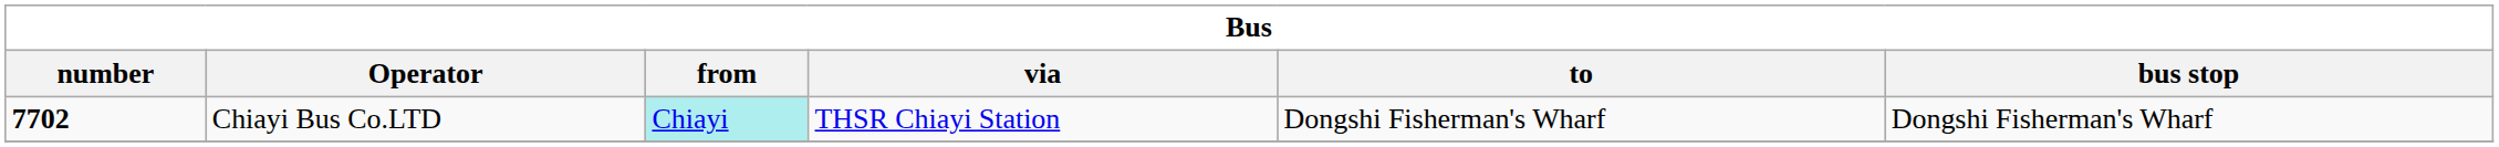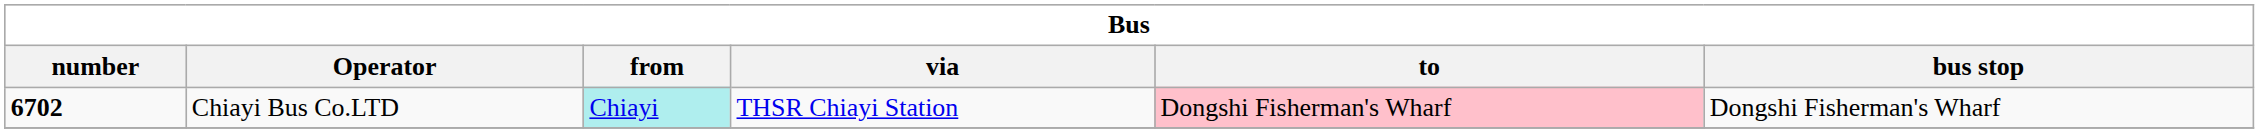 <table class="wikitable" width="70%" align="center">
 <tr align=center bgcolor=#FFFFFF>
 <td colspan=6><strong>Bus</strong></td>
 </tr>
 <tr>
 <th>number</th>
 <th>Operator</th>
 <th>from</th>
 <th>via</th>
 <th>to</th>
 <th>bus stop</th>
 </tr>
 <tr>
-<td><strong><span>7702</span></strong></td>
+<td><strong><span>6702</span></strong></td>
 <td>Chiayi Bus Co.LTD</td>
 <td style="background: paleturquoise;"><a href='#'>Chiayi</a></td>
 <td><a href='#'>THSR Chiayi Station</a></td>
-<td>Dongshi Fisherman's Wharf</td>
+<td style="background: pink;">Dongshi Fisherman's Wharf</td>
 <td>Dongshi Fisherman's Wharf</td>
 </tr>
 <tr>
 </tr>
 </table>
